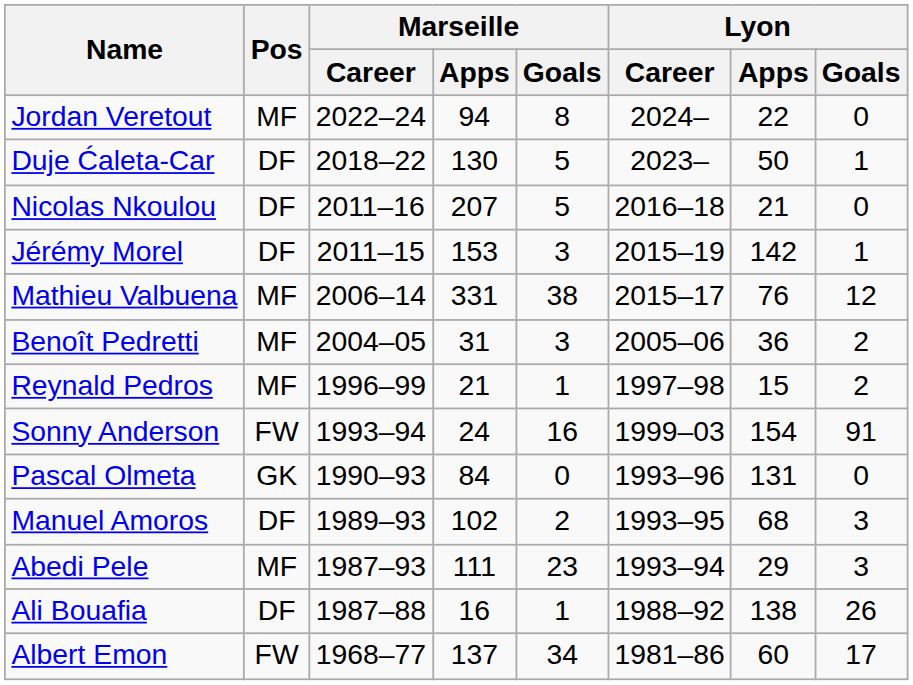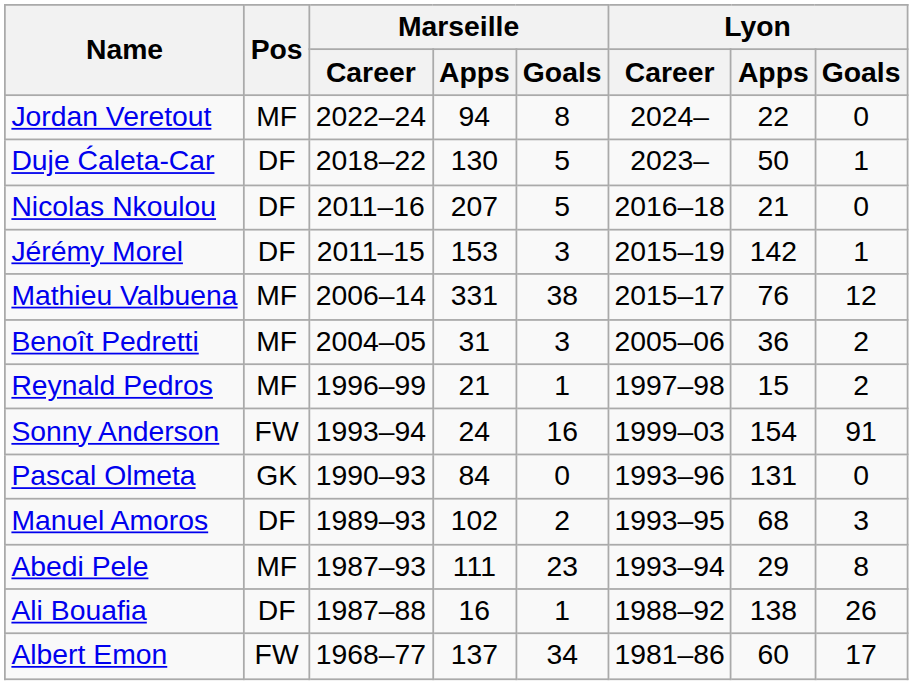 <table class="wikitable" style="text-align: center">
 <tr>
 <th rowspan=2>Name</th>
 <th rowspan=2>Pos</th>
 <th colspan=3>Marseille</th>
 <th colspan=3>Lyon</th>
 </tr>
 <tr>
 <th>Career</th>
 <th>Apps</th>
 <th>Goals</th>
 <th>Career</th>
 <th>Apps</th>
 <th>Goals</th>
 </tr>
 <tr>
 <td align=left> <a href='#'>Jordan Veretout</a></td>
 <td>MF</td>
 <td>2022–24</td>
 <td>94</td>
 <td>8</td>
 <td>2024–</td>
 <td>22</td>
 <td>0</td>
 </tr>
 <tr>
 <td align=left> <a href='#'>Duje Ćaleta-Car</a></td>
 <td>DF</td>
 <td>2018–22</td>
 <td>130</td>
 <td>5</td>
 <td>2023–</td>
 <td>50</td>
 <td>1</td>
 </tr>
 <tr>
 <td align=left> <a href='#'>Nicolas Nkoulou</a></td>
 <td>DF</td>
 <td>2011–16</td>
 <td>207</td>
 <td>5</td>
 <td>2016–18</td>
 <td>21</td>
 <td>0</td>
 </tr>
 <tr>
 <td align=left> <a href='#'>Jérémy Morel</a></td>
 <td>DF</td>
 <td>2011–15</td>
 <td>153</td>
 <td>3</td>
 <td>2015–19</td>
 <td>142</td>
 <td>1</td>
 </tr>
 <tr>
 <td align=left> <a href='#'>Mathieu Valbuena</a></td>
 <td>MF</td>
 <td>2006–14</td>
 <td>331</td>
 <td>38</td>
 <td>2015–17</td>
 <td>76</td>
 <td>12</td>
 </tr>
 <tr>
 <td align=left> <a href='#'>Benoît Pedretti</a></td>
 <td>MF</td>
 <td>2004–05</td>
 <td>31</td>
 <td>3</td>
 <td>2005–06</td>
 <td>36</td>
 <td>2</td>
 </tr>
 <tr>
 <td align=left> <a href='#'>Reynald Pedros</a></td>
 <td>MF</td>
 <td>1996–99</td>
 <td>21</td>
 <td>1</td>
 <td>1997–98</td>
 <td>15</td>
 <td>2</td>
 </tr>
 <tr>
 <td align=left> <a href='#'>Sonny Anderson</a></td>
 <td>FW</td>
 <td>1993–94</td>
 <td>24</td>
 <td>16</td>
 <td>1999–03</td>
 <td>154</td>
 <td>91</td>
 </tr>
 <tr>
 <td align=left> <a href='#'>Pascal Olmeta</a></td>
 <td>GK</td>
 <td>1990–93</td>
 <td>84</td>
 <td>0</td>
 <td>1993–96</td>
 <td>131</td>
 <td>0</td>
 </tr>
 <tr>
 <td align=left> <a href='#'>Manuel Amoros</a></td>
 <td>DF</td>
 <td>1989–93</td>
 <td>102</td>
 <td>2</td>
 <td>1993–95</td>
 <td>68</td>
 <td>3</td>
 </tr>
 <tr>
 <td align=left> <a href='#'>Abedi Pele</a></td>
 <td>MF</td>
 <td>1987–93</td>
 <td>111</td>
 <td>23</td>
 <td>1993–94</td>
 <td>29</td>
-<td>3</td>
+<td>8</td>
 </tr>
 <tr>
 <td align=left> <a href='#'>Ali Bouafia</a></td>
 <td>DF</td>
 <td>1987–88</td>
 <td>16</td>
 <td>1</td>
 <td>1988–92</td>
 <td>138</td>
 <td>26</td>
 </tr>
 <tr>
 <td align=left> <a href='#'>Albert Emon</a></td>
 <td>FW</td>
 <td>1968–77</td>
 <td>137</td>
 <td>34</td>
 <td>1981–86</td>
 <td>60</td>
 <td>17</td>
 </tr>
 </table>
